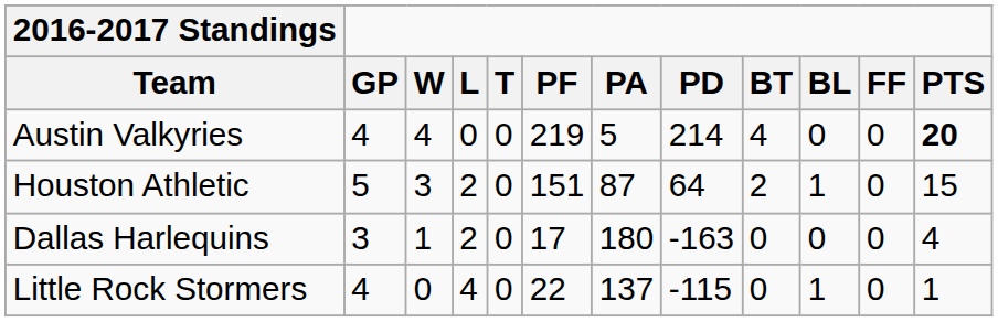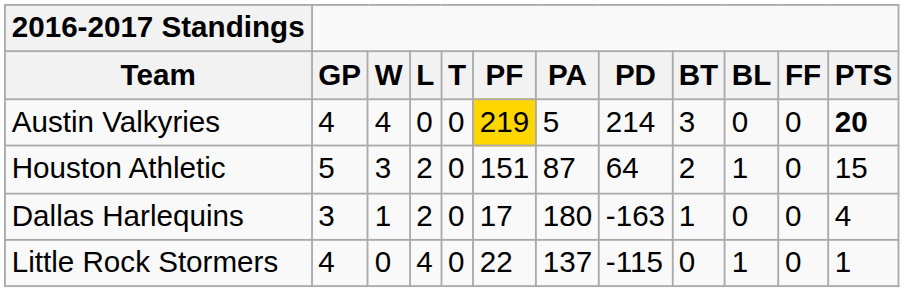 <table class="wikitable mw-collapsible mw-collapsed">
 <tr>
 <th>2016-2017 Standings</th>
 </tr>
 <tr>
 <th>Team</th>
 <th>GP</th>
 <th>W</th>
 <th>L</th>
 <th>T</th>
 <th>PF</th>
 <th>PA</th>
 <th>PD</th>
 <th>BT</th>
 <th>BL</th>
 <th>FF</th>
 <th>PTS</th>
 </tr>
 <tr>
 <td>Austin Valkyries</td>
 <td>4</td>
 <td>4</td>
 <td>0</td>
 <td>0</td>
-<td>219</td>
+<td style="background: gold;">219</td>
 <td>5</td>
 <td>214</td>
-<td>4</td>
+<td>3</td>
 <td>0</td>
 <td>0</td>
 <td><strong>20</strong></td>
 </tr>
 <tr>
 <td>Houston Athletic</td>
 <td>5</td>
 <td>3</td>
 <td>2</td>
 <td>0</td>
 <td>151</td>
 <td>87</td>
 <td>64</td>
 <td>2</td>
 <td>1</td>
 <td>0</td>
 <td>15</td>
 </tr>
 <tr>
 <td>Dallas Harlequins</td>
 <td>3</td>
 <td>1</td>
 <td>2</td>
 <td>0</td>
 <td>17</td>
 <td>180</td>
 <td>-163</td>
-<td>0</td>
+<td>1</td>
 <td>0</td>
 <td>0</td>
 <td>4</td>
 </tr>
 <tr>
 <td>Little Rock Stormers</td>
 <td>4</td>
 <td>0</td>
 <td>4</td>
 <td>0</td>
 <td>22</td>
 <td>137</td>
 <td>-115</td>
 <td>0</td>
 <td>1</td>
 <td>0</td>
 <td>1</td>
 </tr>
 </table>
